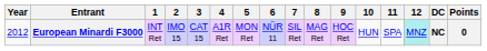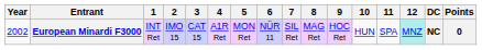 <table class="wikitable" style="text-align:center; font-size:85%">
 <tr>
 <th>Year</th>
 <th>Entrant</th>
 <th>1</th>
 <th>2</th>
 <th>3</th>
 <th>4</th>
 <th>5</th>
 <th>6</th>
 <th>7</th>
 <th>8</th>
 <th>9</th>
 <th>10</th>
 <th>11</th>
 <th>12</th>
 <th>DC</th>
 <th>Points</th>
 </tr>
 <tr>
-<td><a href='#'>2012</a></td>
+<td><a href='#'>2002</a></td>
 <th nowrap><a href='#'>European Minardi F3000</a></th>
 <td style="background:#EFCFFF;"><a href='#'>INT</a><br><small>Ret</small></td>
 <td style="background:#CFCFFF;"><a href='#'>IMO</a><br><small>15</small></td>
 <td style="background:#CFCFFF;"><a href='#'>CAT</a><br><small>15</small></td>
 <td style="background:#EFCFFF;"><a href='#'>A1R</a><br><small>Ret</small></td>
 <td style="background:#EFCFFF;"><a href='#'>MON</a><br><small>Ret</small></td>
 <td style="background:#CFCFFF;"><a href='#'>NÜR</a><br><small>11</small></td>
 <td style="background:#EFCFFF;"><a href='#'>SIL</a><br><small>Ret</small></td>
 <td style="background:#EFCFFF;"><a href='#'>MAG</a><br><small>Ret</small></td>
 <td style="background:#EFCFFF;"><a href='#'>HOC</a><br><small>Ret</small></td>
 <td><a href='#'>HUN</a></td>
 <td><a href='#'>SPA</a></td>
 <td style="background: paleturquoise;"><a href='#'>MNZ</a></td>
 <th>NC</th>
 <th>0</th>
 </tr>
 </table>
